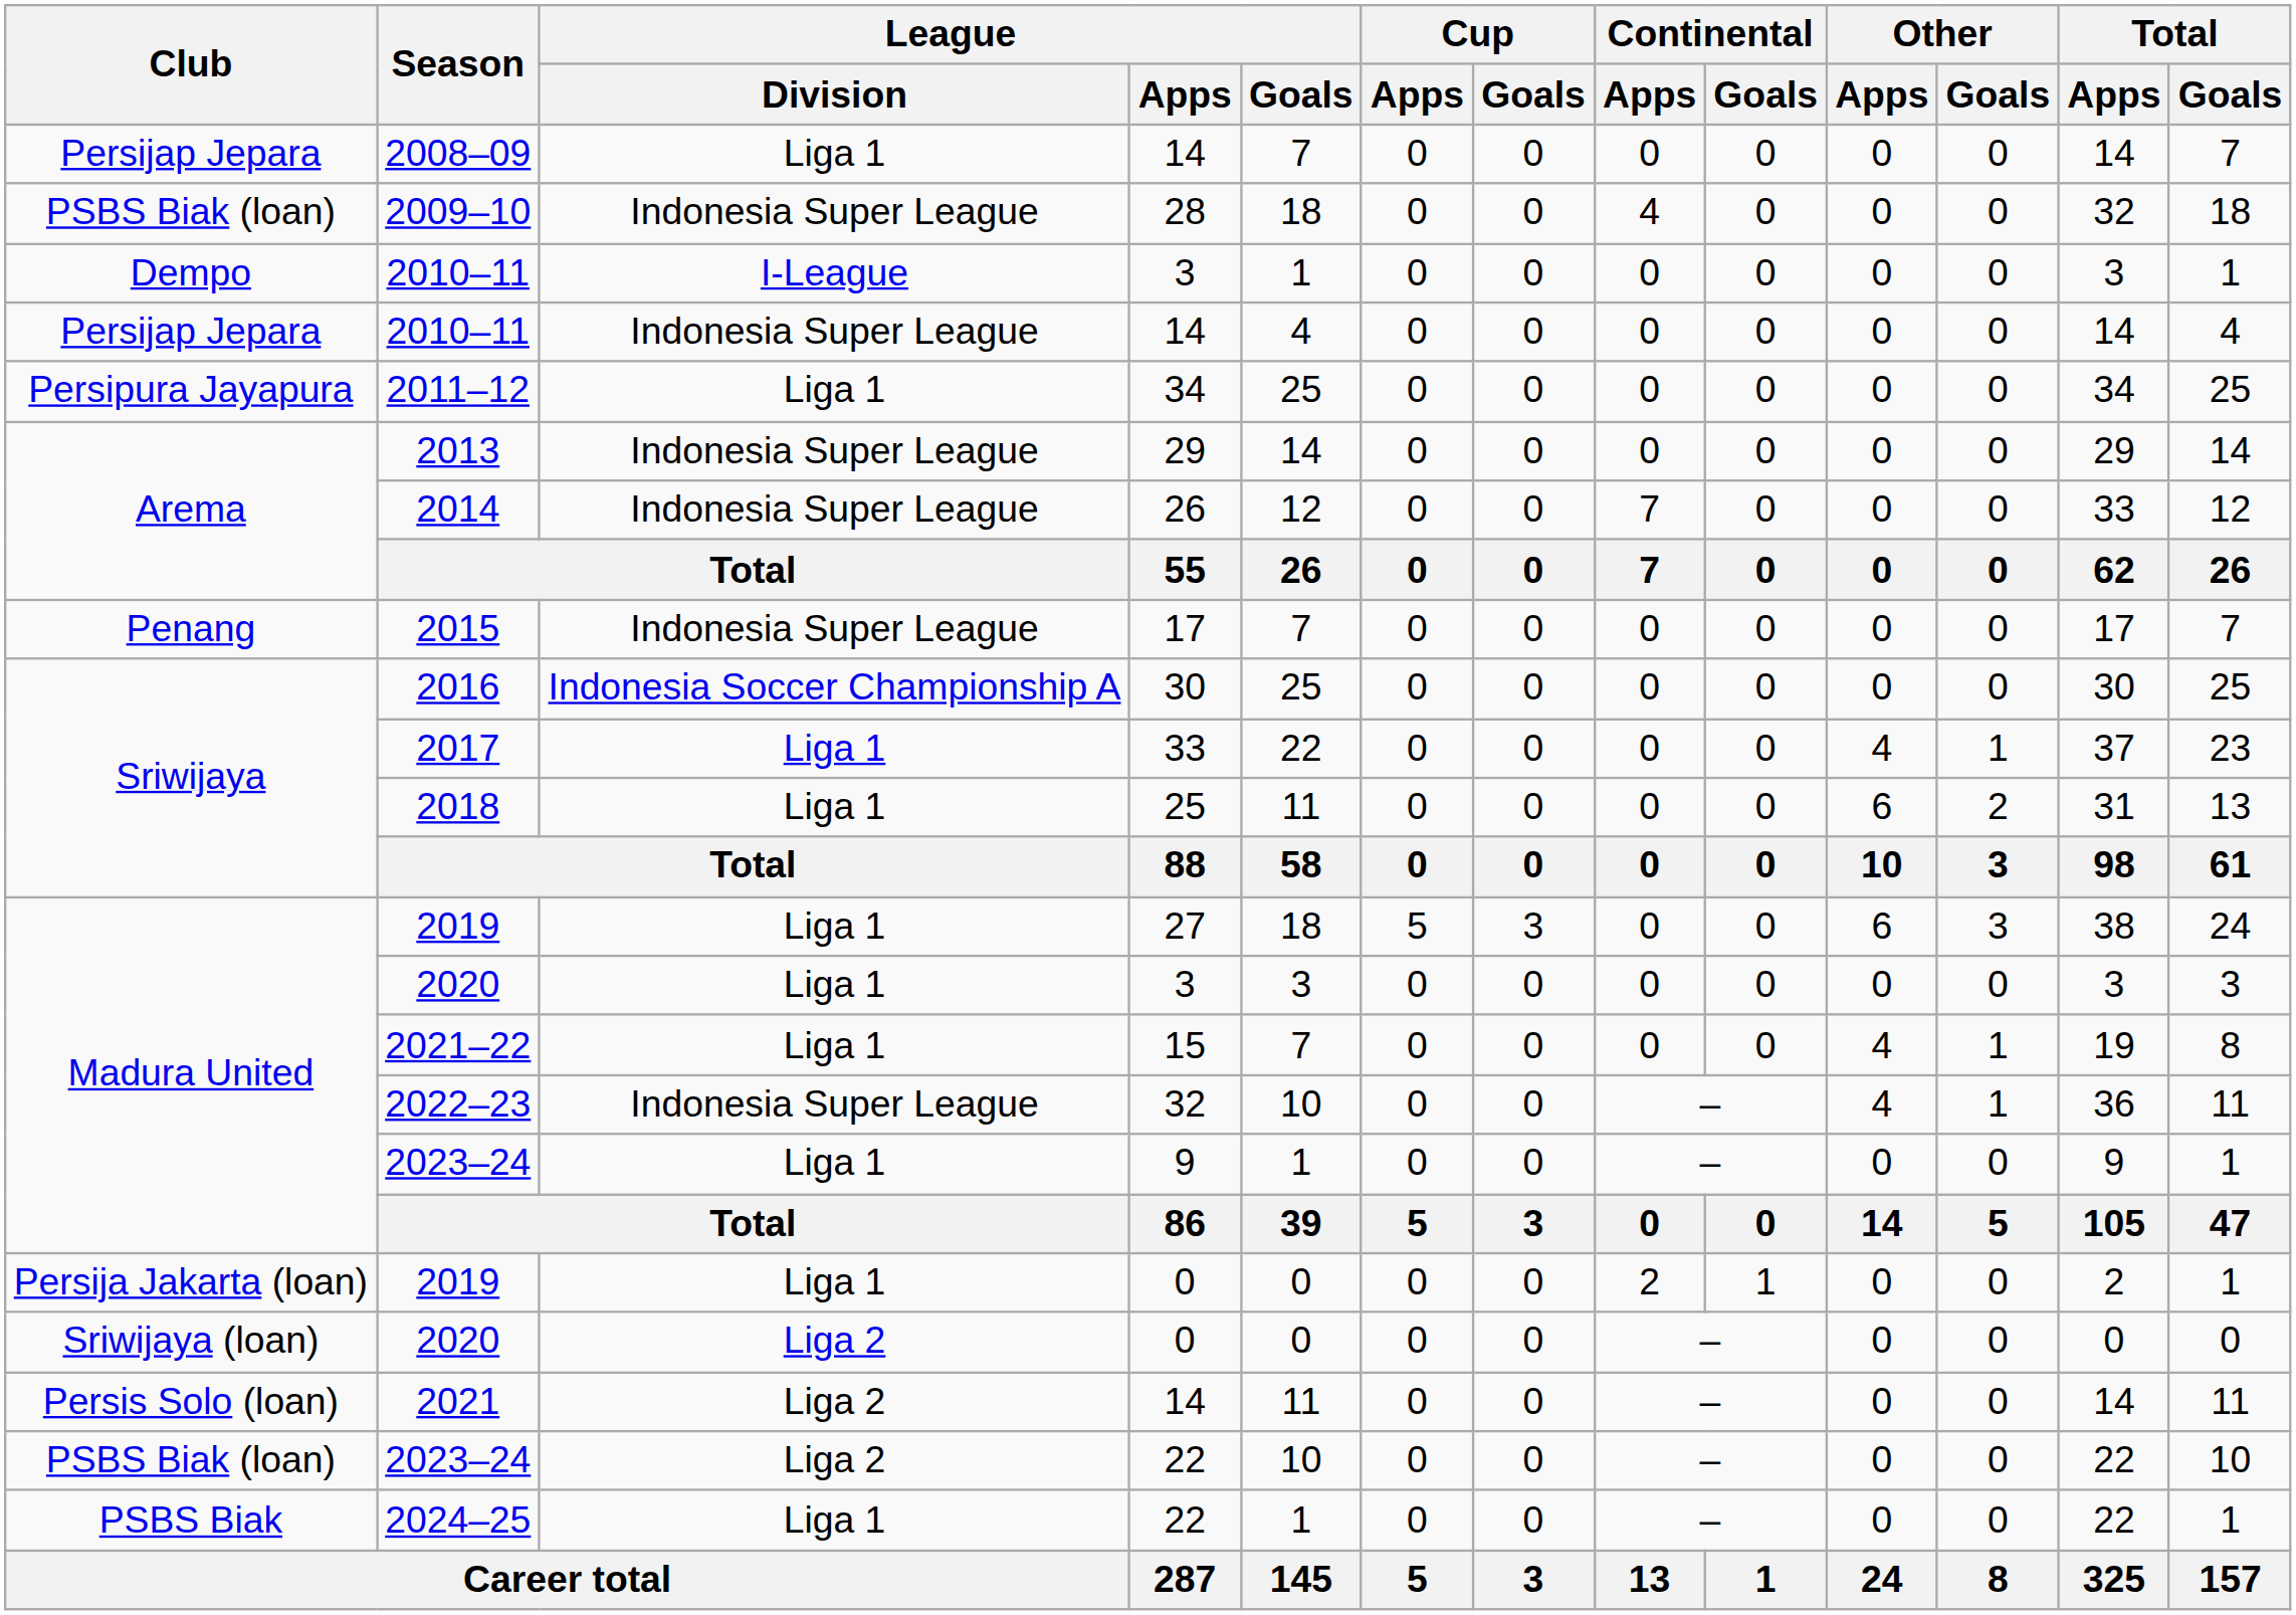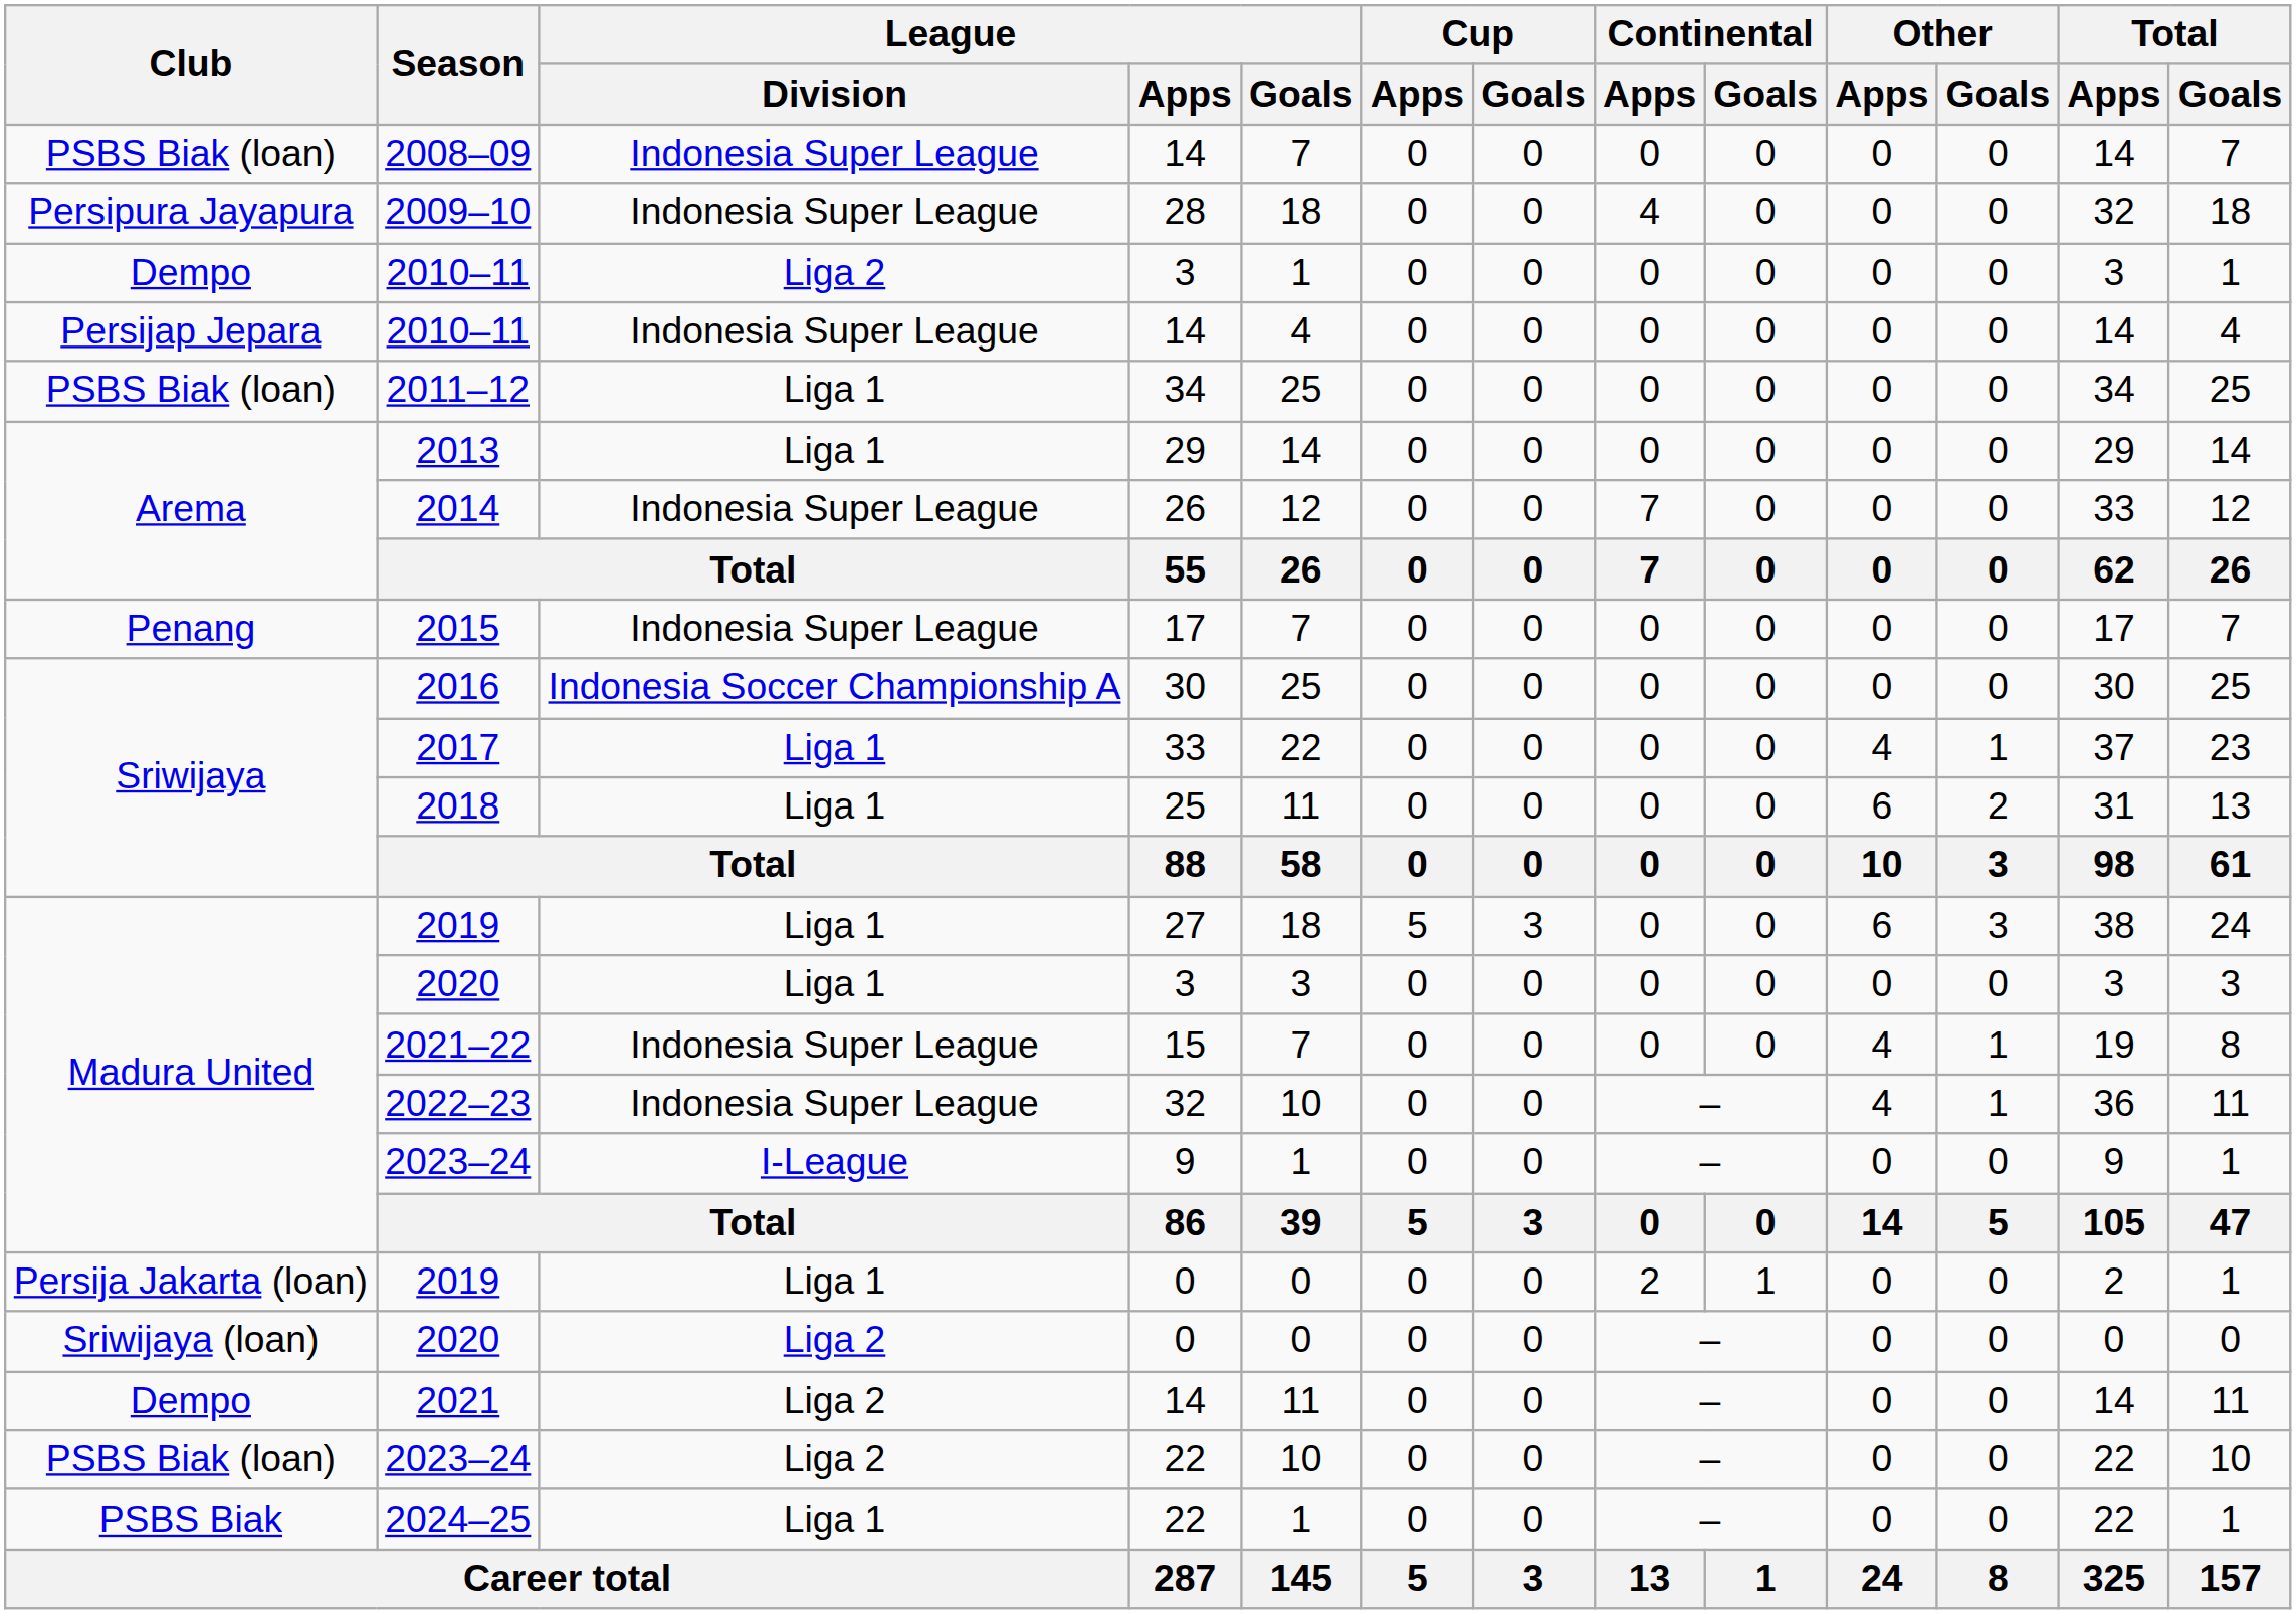 <table class="wikitable" style="text-align:center">
 <tr>
 <th rowspan="2">Club</th>
 <th rowspan="2">Season</th>
 <th colspan="3">League</th>
 <th colspan="2">Cup</th>
 <th colspan="2">Continental</th>
 <th colspan="2">Other</th>
 <th colspan="2">Total</th>
 </tr>
 <tr>
 <th>Division</th>
 <th>Apps</th>
 <th>Goals</th>
 <th>Apps</th>
 <th>Goals</th>
 <th>Apps</th>
 <th>Goals</th>
 <th>Apps</th>
 <th>Goals</th>
 <th>Apps</th>
 <th>Goals</th>
 </tr>
 <tr>
-<td rowspan="1" valign="center"><a href='#'>Persijap Jepara</a></td>
+<td rowspan="1" valign="center"><a href='#'>PSBS Biak</a> (loan)</td>
 <td><a href='#'>2008–09</a></td>
-<td>Liga 1</td>
+<td rowspan="1" valign="center"><a href='#'>Indonesia Super League</a></td>
 <td>14</td>
 <td>7</td>
 <td>0</td>
 <td>0</td>
 <td>0</td>
 <td>0</td>
 <td>0</td>
 <td>0</td>
 <td>14</td>
 <td>7</td>
 </tr>
 <tr>
-<td rowspan="1" valign="center"><a href='#'>PSBS Biak</a> (loan)</td>
+<td rowspan="1" valign="center"><a href='#'>Persipura Jayapura</a></td>
 <td><a href='#'>2009–10</a></td>
 <td rowspan="1" valign="center">Indonesia Super League</td>
 <td>28</td>
 <td>18</td>
 <td>0</td>
 <td>0</td>
 <td>4</td>
 <td>0</td>
 <td>0</td>
 <td>0</td>
 <td>32</td>
 <td>18</td>
 </tr>
 <tr>
 <td rowspan="1" valign="center"><a href='#'>Dempo</a></td>
 <td><a href='#'>2010–11</a></td>
-<td rowspan="1" valign="center"><a href='#'>I-League</a></td>
+<td rowspan="1" valign="center"><a href='#'>Liga 2</a></td>
 <td>3</td>
 <td>1</td>
 <td>0</td>
 <td>0</td>
 <td>0</td>
 <td>0</td>
 <td>0</td>
 <td>0</td>
 <td>3</td>
 <td>1</td>
 </tr>
 <tr>
 <td rowspan="1" valign="center"><a href='#'>Persijap Jepara</a></td>
 <td><a href='#'>2010–11</a></td>
 <td rowspan="1" valign="center">Indonesia Super League</td>
 <td>14</td>
 <td>4</td>
 <td>0</td>
 <td>0</td>
 <td>0</td>
 <td>0</td>
 <td>0</td>
 <td>0</td>
 <td>14</td>
 <td>4</td>
 </tr>
 <tr>
-<td rowspan="1" valign="center"><a href='#'>Persipura Jayapura</a></td>
+<td rowspan="1" valign="center"><a href='#'>PSBS Biak</a> (loan)</td>
 <td><a href='#'>2011–12</a></td>
 <td>Liga 1</td>
 <td>34</td>
 <td>25</td>
 <td>0</td>
 <td>0</td>
 <td>0</td>
 <td>0</td>
 <td>0</td>
 <td>0</td>
 <td>34</td>
 <td>25</td>
 </tr>
 <tr>
 <td rowspan="3" valign="center"><a href='#'>Arema</a></td>
 <td><a href='#'>2013</a></td>
-<td>Indonesia Super League</td>
+<td>Liga 1</td>
 <td>29</td>
 <td>14</td>
 <td>0</td>
 <td>0</td>
 <td>0</td>
 <td>0</td>
 <td>0</td>
 <td>0</td>
 <td>29</td>
 <td>14</td>
 </tr>
 <tr>
 <td><a href='#'>2014</a></td>
 <td>Indonesia Super League</td>
 <td>26</td>
 <td>12</td>
 <td>0</td>
 <td>0</td>
 <td>7</td>
 <td>0</td>
 <td>0</td>
 <td>0</td>
 <td>33</td>
 <td>12</td>
 </tr>
 <tr>
 <th colspan="2">Total</th>
 <th>55</th>
 <th>26</th>
 <th>0</th>
 <th>0</th>
 <th>7</th>
 <th>0</th>
 <th>0</th>
 <th>0</th>
 <th>62</th>
 <th>26</th>
 </tr>
 <tr>
 <td rowspan="1" valign="center"><a href='#'>Penang</a></td>
 <td><a href='#'>2015</a></td>
 <td rowspan="1" valign="center">Indonesia Super League</td>
 <td>17</td>
 <td>7</td>
 <td>0</td>
 <td>0</td>
 <td>0</td>
 <td>0</td>
 <td>0</td>
 <td>0</td>
 <td>17</td>
 <td>7</td>
 </tr>
 <tr>
 <td rowspan="4" valign="center"><a href='#'>Sriwijaya</a></td>
 <td><a href='#'>2016</a></td>
 <td><a href='#'>Indonesia Soccer Championship A</a></td>
 <td>30</td>
 <td>25</td>
 <td>0</td>
 <td>0</td>
 <td>0</td>
 <td>0</td>
 <td>0</td>
 <td>0</td>
 <td>30</td>
 <td>25</td>
 </tr>
 <tr>
 <td><a href='#'>2017</a></td>
 <td><a href='#'>Liga 1</a></td>
 <td>33</td>
 <td>22</td>
 <td>0</td>
 <td>0</td>
 <td>0</td>
 <td>0</td>
 <td>4</td>
 <td>1</td>
 <td>37</td>
 <td>23</td>
 </tr>
 <tr>
 <td><a href='#'>2018</a></td>
 <td>Liga 1</td>
 <td>25</td>
 <td>11</td>
 <td>0</td>
 <td>0</td>
 <td>0</td>
 <td>0</td>
 <td>6</td>
 <td>2</td>
 <td>31</td>
 <td>13</td>
 </tr>
 <tr>
 <th colspan="2">Total</th>
 <th>88</th>
 <th>58</th>
 <th>0</th>
 <th>0</th>
 <th>0</th>
 <th>0</th>
 <th>10</th>
 <th>3</th>
 <th>98</th>
 <th>61</th>
 </tr>
 <tr>
 <td rowspan="6" valign="center"><a href='#'>Madura United</a></td>
 <td><a href='#'>2019</a></td>
 <td>Liga 1</td>
 <td>27</td>
 <td>18</td>
 <td>5</td>
 <td>3</td>
 <td>0</td>
 <td>0</td>
 <td>6</td>
 <td>3</td>
 <td>38</td>
 <td>24</td>
 </tr>
 <tr>
 <td><a href='#'>2020</a></td>
 <td>Liga 1</td>
 <td>3</td>
 <td>3</td>
 <td>0</td>
 <td>0</td>
 <td>0</td>
 <td>0</td>
 <td>0</td>
 <td>0</td>
 <td>3</td>
 <td>3</td>
 </tr>
 <tr>
 <td><a href='#'>2021–22</a></td>
-<td>Liga 1</td>
+<td>Indonesia Super League</td>
 <td>15</td>
 <td>7</td>
 <td>0</td>
 <td>0</td>
 <td>0</td>
 <td>0</td>
 <td>4</td>
 <td>1</td>
 <td>19</td>
 <td>8</td>
 </tr>
 <tr>
 <td><a href='#'>2022–23</a></td>
 <td rowspan="1" valign="center">Indonesia Super League</td>
 <td>32</td>
 <td>10</td>
 <td>0</td>
 <td>0</td>
 <td colspan="2">–</td>
 <td>4</td>
 <td>1</td>
 <td>36</td>
 <td>11</td>
 </tr>
 <tr>
 <td><a href='#'>2023–24</a></td>
-<td>Liga 1</td>
+<td rowspan="1" valign="center"><a href='#'>I-League</a></td>
 <td>9</td>
 <td>1</td>
 <td>0</td>
 <td>0</td>
 <td colspan="2">–</td>
 <td>0</td>
 <td>0</td>
 <td>9</td>
 <td>1</td>
 </tr>
 <tr>
 <th colspan="2">Total</th>
 <th>86</th>
 <th>39</th>
 <th>5</th>
 <th>3</th>
 <th>0</th>
 <th>0</th>
 <th>14</th>
 <th>5</th>
 <th>105</th>
 <th>47</th>
 </tr>
 <tr>
 <td rowspan="1" valign="center"><a href='#'>Persija Jakarta</a> (loan)</td>
 <td><a href='#'>2019</a></td>
 <td rowspan="1" valign="center">Liga 1</td>
 <td>0</td>
 <td>0</td>
 <td>0</td>
 <td>0</td>
 <td>2</td>
 <td>1</td>
 <td>0</td>
 <td>0</td>
 <td>2</td>
 <td>1</td>
 </tr>
 <tr>
 <td rowspan="1" valign="center"><a href='#'>Sriwijaya</a> (loan)</td>
 <td><a href='#'>2020</a></td>
 <td rowspan="1" valign="center"><a href='#'>Liga 2</a></td>
 <td>0</td>
 <td>0</td>
 <td>0</td>
 <td>0</td>
 <td colspan="2">–</td>
 <td>0</td>
 <td>0</td>
 <td>0</td>
 <td>0</td>
 </tr>
 <tr>
-<td rowspan="1" valign="center"><a href='#'>Persis Solo</a> (loan)</td>
+<td rowspan="1" valign="center"><a href='#'>Dempo</a></td>
 <td><a href='#'>2021</a></td>
 <td rowspan="1" valign="center">Liga 2</td>
 <td>14</td>
 <td>11</td>
 <td>0</td>
 <td>0</td>
 <td colspan="2">–</td>
 <td>0</td>
 <td>0</td>
 <td>14</td>
 <td>11</td>
 </tr>
 <tr>
 <td rowspan="1" valign="center"><a href='#'>PSBS Biak</a> (loan)</td>
 <td><a href='#'>2023–24</a></td>
 <td rowspan="1" valign="center">Liga 2</td>
 <td>22</td>
 <td>10</td>
 <td>0</td>
 <td>0</td>
 <td colspan="2">–</td>
 <td>0</td>
 <td>0</td>
 <td>22</td>
 <td>10</td>
 </tr>
 <tr>
 <td rowspan="1" valign="center"><a href='#'>PSBS Biak</a></td>
 <td><a href='#'>2024–25</a></td>
 <td rowspan="1" valign="center">Liga 1</td>
 <td>22</td>
 <td>1</td>
 <td>0</td>
 <td>0</td>
 <td colspan="2">–</td>
 <td>0</td>
 <td>0</td>
 <td>22</td>
 <td>1</td>
 </tr>
 <tr>
 <th colspan="3">Career total</th>
 <th>287</th>
 <th>145</th>
 <th>5</th>
 <th>3</th>
 <th>13</th>
 <th>1</th>
 <th>24</th>
 <th>8</th>
 <th>325</th>
 <th>157</th>
 </tr>
 </table>
